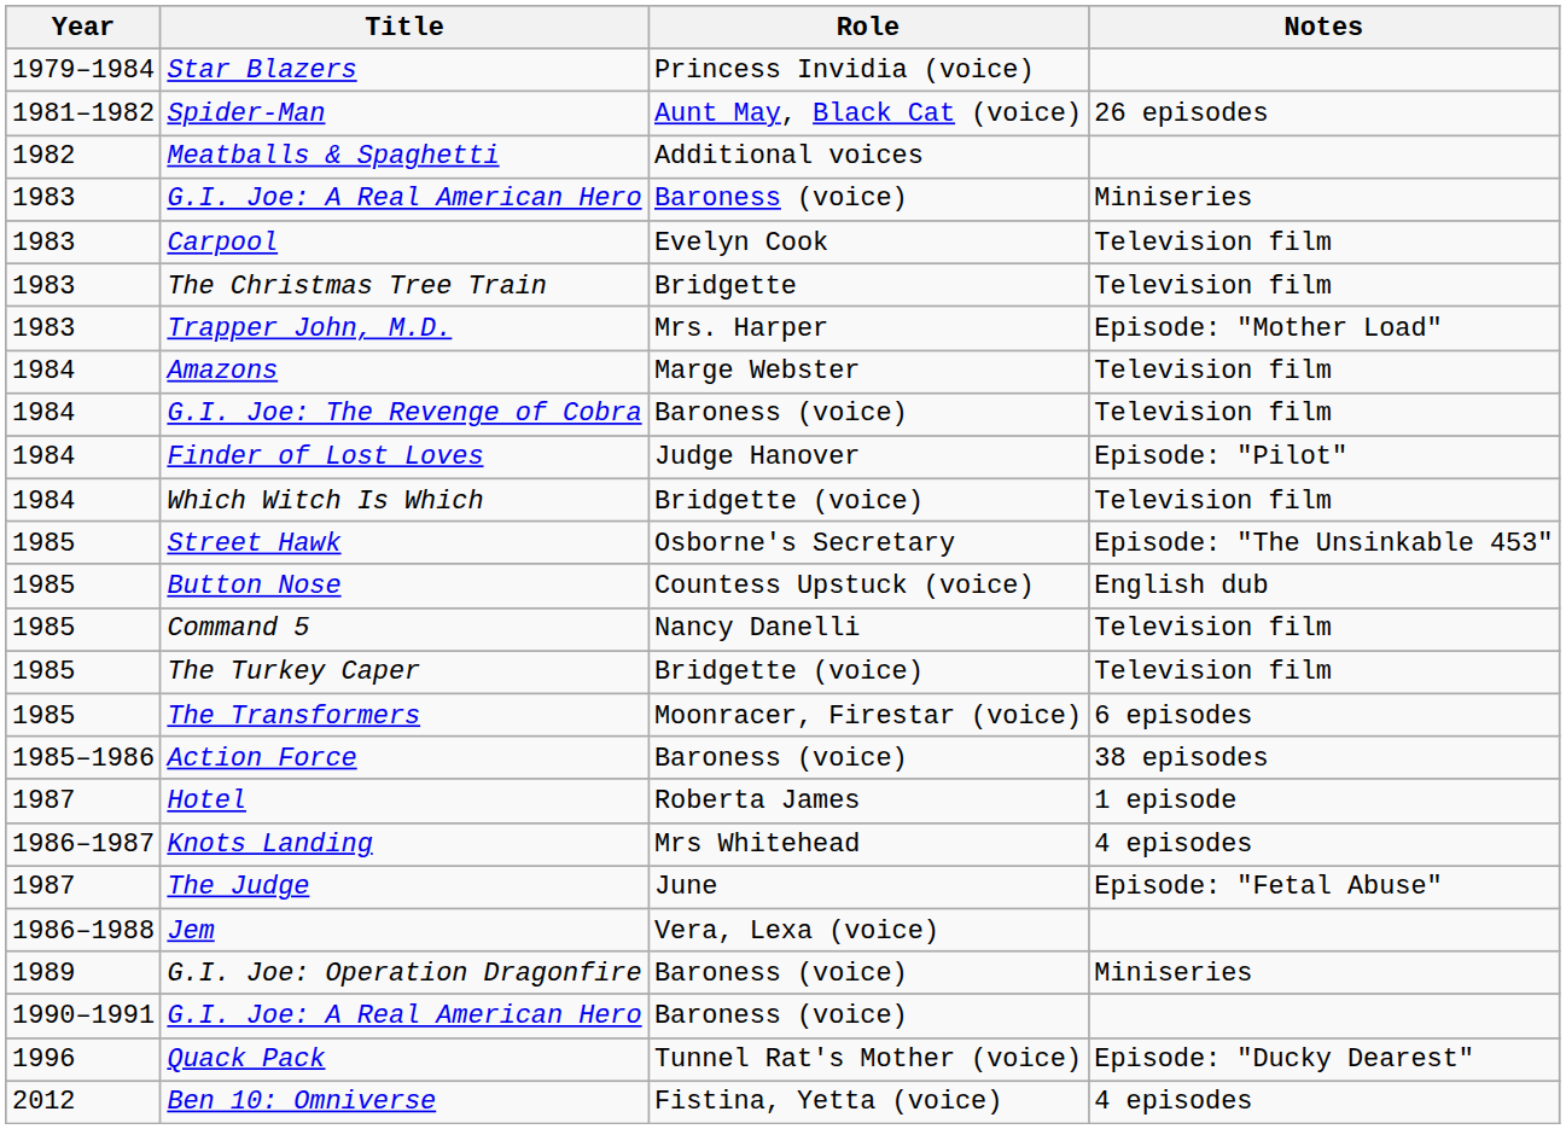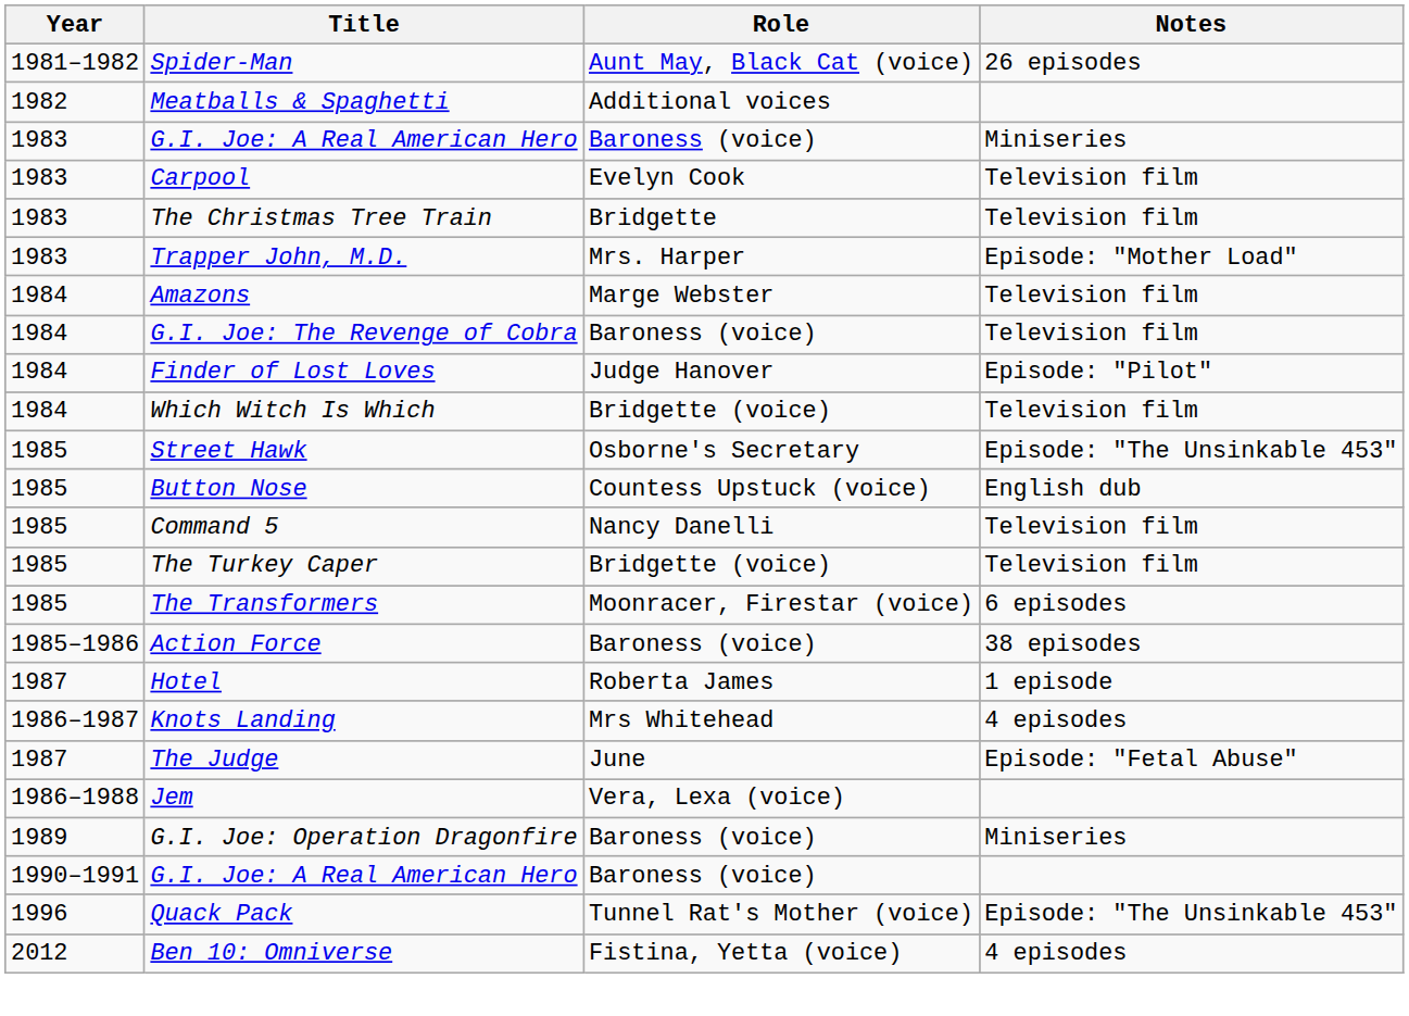 <table class="wikitable sortable">
 <tr>
 <th>Year</th>
 <th>Title</th>
 <th>Role</th>
 <th>Notes</th>
-</tr>
-<tr>
-<td>1979–1984</td>
-<td><em><a href='#'>Star Blazers</a></em></td>
-<td>Princess Invidia (voice)</td>
-<td></td>
 </tr>
 <tr>
 <td>1981–1982</td>
 <td><em><a href='#'>Spider-Man</a></em></td>
 <td><a href='#'>Aunt May</a>, <a href='#'>Black Cat</a> (voice)</td>
 <td>26 episodes</td>
 </tr>
 <tr>
 <td>1982</td>
 <td><em><a href='#'>Meatballs & Spaghetti</a></em></td>
 <td>Additional voices</td>
 <td></td>
 </tr>
 <tr>
 <td>1983</td>
 <td><em><a href='#'>G.I. Joe: A Real American Hero</a></em></td>
 <td><a href='#'>Baroness</a> (voice)</td>
 <td>Miniseries</td>
 </tr>
 <tr>
 <td>1983</td>
 <td><em><a href='#'>Carpool</a></em></td>
 <td>Evelyn Cook</td>
 <td>Television film</td>
 </tr>
 <tr>
 <td>1983</td>
 <td><em>The Christmas Tree Train</em></td>
 <td>Bridgette</td>
 <td>Television film</td>
 </tr>
 <tr>
 <td>1983</td>
 <td><em><a href='#'>Trapper John, M.D.</a></em></td>
 <td>Mrs. Harper</td>
 <td>Episode: "Mother Load"</td>
 </tr>
 <tr>
 <td>1984</td>
 <td><em><a href='#'>Amazons</a></em></td>
 <td>Marge Webster</td>
 <td>Television film</td>
 </tr>
 <tr>
 <td>1984</td>
 <td><em><a href='#'>G.I. Joe: The Revenge of Cobra</a></em></td>
 <td>Baroness (voice)</td>
 <td>Television film</td>
 </tr>
 <tr>
 <td>1984</td>
 <td><em><a href='#'>Finder of Lost Loves</a></em></td>
 <td>Judge Hanover</td>
 <td>Episode: "Pilot"</td>
 </tr>
 <tr>
 <td>1984</td>
 <td><em>Which Witch Is Which</em></td>
 <td>Bridgette (voice)</td>
 <td>Television film</td>
 </tr>
 <tr>
 <td>1985</td>
 <td><em><a href='#'>Street Hawk</a></em></td>
 <td>Osborne's Secretary</td>
 <td>Episode: "The Unsinkable 453"</td>
 </tr>
 <tr>
 <td>1985</td>
 <td><em><a href='#'>Button Nose</a></em></td>
 <td>Countess Upstuck (voice)</td>
 <td>English dub</td>
 </tr>
 <tr>
 <td>1985</td>
 <td><em>Command 5</em></td>
 <td>Nancy Danelli</td>
 <td>Television film</td>
 </tr>
 <tr>
 <td>1985</td>
 <td><em>The Turkey Caper</em></td>
 <td>Bridgette (voice)</td>
 <td>Television film</td>
 </tr>
 <tr>
 <td>1985</td>
 <td><em><a href='#'>The Transformers</a></em></td>
 <td>Moonracer, Firestar (voice)</td>
 <td>6 episodes</td>
 </tr>
 <tr>
 <td>1985–1986</td>
 <td><em><a href='#'>Action Force</a></em></td>
 <td>Baroness (voice)</td>
 <td>38 episodes</td>
 </tr>
 <tr>
 <td>1987</td>
 <td><em><a href='#'>Hotel</a></em></td>
 <td>Roberta James</td>
 <td>1 episode</td>
 </tr>
 <tr>
 <td>1986–1987</td>
 <td><em><a href='#'>Knots Landing</a></em></td>
 <td>Mrs Whitehead</td>
 <td>4 episodes</td>
 </tr>
 <tr>
 <td>1987</td>
 <td><em><a href='#'>The Judge</a></em></td>
 <td>June</td>
 <td>Episode: "Fetal Abuse"</td>
 </tr>
 <tr>
 <td>1986–1988</td>
 <td><em><a href='#'>Jem</a></em></td>
 <td>Vera, Lexa (voice)</td>
 <td></td>
 </tr>
 <tr>
 <td>1989</td>
 <td><em>G.I. Joe: Operation Dragonfire</em></td>
 <td>Baroness (voice)</td>
 <td>Miniseries</td>
 </tr>
 <tr>
 <td>1990–1991</td>
 <td><em><a href='#'>G.I. Joe: A Real American Hero</a></em></td>
 <td>Baroness (voice)</td>
 <td></td>
 </tr>
 <tr>
 <td>1996</td>
 <td><em><a href='#'>Quack Pack</a></em></td>
 <td>Tunnel Rat's Mother (voice)</td>
-<td>Episode: "Ducky Dearest"</td>
+<td>Episode: "The Unsinkable 453"</td>
 </tr>
 <tr>
 <td>2012</td>
 <td><em><a href='#'>Ben 10: Omniverse</a></em></td>
 <td>Fistina, Yetta (voice)</td>
 <td>4 episodes</td>
 </tr>
 </table>
